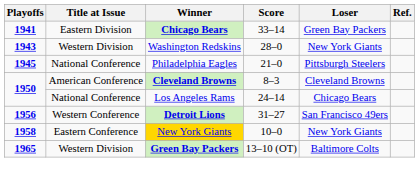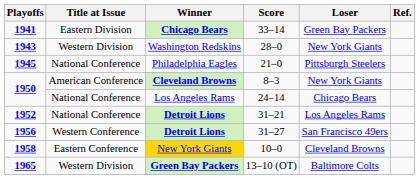 <table class="wikitable">
 <tr>
 <th>Playoffs</th>
 <th>Title at Issue</th>
 <th>Winner</th>
 <th>Score</th>
 <th>Loser</th>
 <th>Ref.</th>
 </tr>
 <tr align="center">
 <td><strong><a href='#'>1941</a></strong></td>
 <td>Eastern Division</td>
 <td style="background-color:#D0F0C0"><strong><a href='#'>Chicago Bears</a></strong></td>
 <td>33–14</td>
 <td><a href='#'>Green Bay Packers</a></td>
 <td></td>
 </tr>
 <tr align="center">
 <td><strong><a href='#'>1943</a></strong></td>
 <td>Western Division</td>
 <td><a href='#'>Washington Redskins</a></td>
 <td>28–0</td>
 <td><a href='#'>New York Giants</a></td>
 <td></td>
 </tr>
 <tr align="center">
 <td><strong><a href='#'>1945</a></strong></td>
 <td>National Conference</td>
 <td><a href='#'>Philadelphia Eagles</a></td>
 <td>21–0</td>
 <td><a href='#'>Pittsburgh Steelers</a></td>
 <td></td>
 </tr>
 <tr align="center">
 <td rowspan="2"><strong><a href='#'>1950</a></strong></td>
 <td>American Conference</td>
 <td style="background-color:#D0F0C0"><strong><a href='#'>Cleveland Browns</a></strong></td>
 <td>8–3</td>
-<td><a href='#'>Cleveland Browns</a></td>
+<td><a href='#'>New York Giants</a></td>
 <td></td>
 </tr>
 <tr align="center">
 <td>National Conference</td>
 <td><a href='#'>Los Angeles Rams</a></td>
 <td>24–14</td>
 <td><a href='#'>Chicago Bears</a></td>
+<td></td>
+</tr>
+<tr align="center">
+<td><strong><a href='#'>1952</a></strong></td>
+<td>National Conference</td>
+<td style="background-color:#D0F0C0"><strong><a href='#'>Detroit Lions</a></strong></td>
+<td>31–21</td>
+<td><a href='#'>Los Angeles Rams</a></td>
 <td></td>
 </tr>
 <tr align="center">
 <td><strong><a href='#'>1956</a></strong></td>
 <td>Western Conference</td>
 <td style="background-color:#D0F0C0"><strong><a href='#'>Detroit Lions</a></strong></td>
 <td>31–27</td>
 <td><a href='#'>San Francisco 49ers</a></td>
 <td></td>
 </tr>
 <tr align="center">
 <td><strong><a href='#'>1958</a></strong></td>
 <td>Eastern Conference</td>
 <td style="background: gold;"><a href='#'>New York Giants</a></td>
 <td>10–0</td>
-<td><a href='#'>New York Giants</a></td>
+<td><a href='#'>Cleveland Browns</a></td>
 <td></td>
 </tr>
 <tr align="center">
 <td><strong><a href='#'>1965</a></strong></td>
 <td>Western Division</td>
 <td style="background-color:#D0F0C0"><strong><a href='#'>Green Bay Packers</a></strong></td>
 <td>13–10 (OT)</td>
 <td><a href='#'>Baltimore Colts</a></td>
 <td></td>
 </tr>
 </table>
